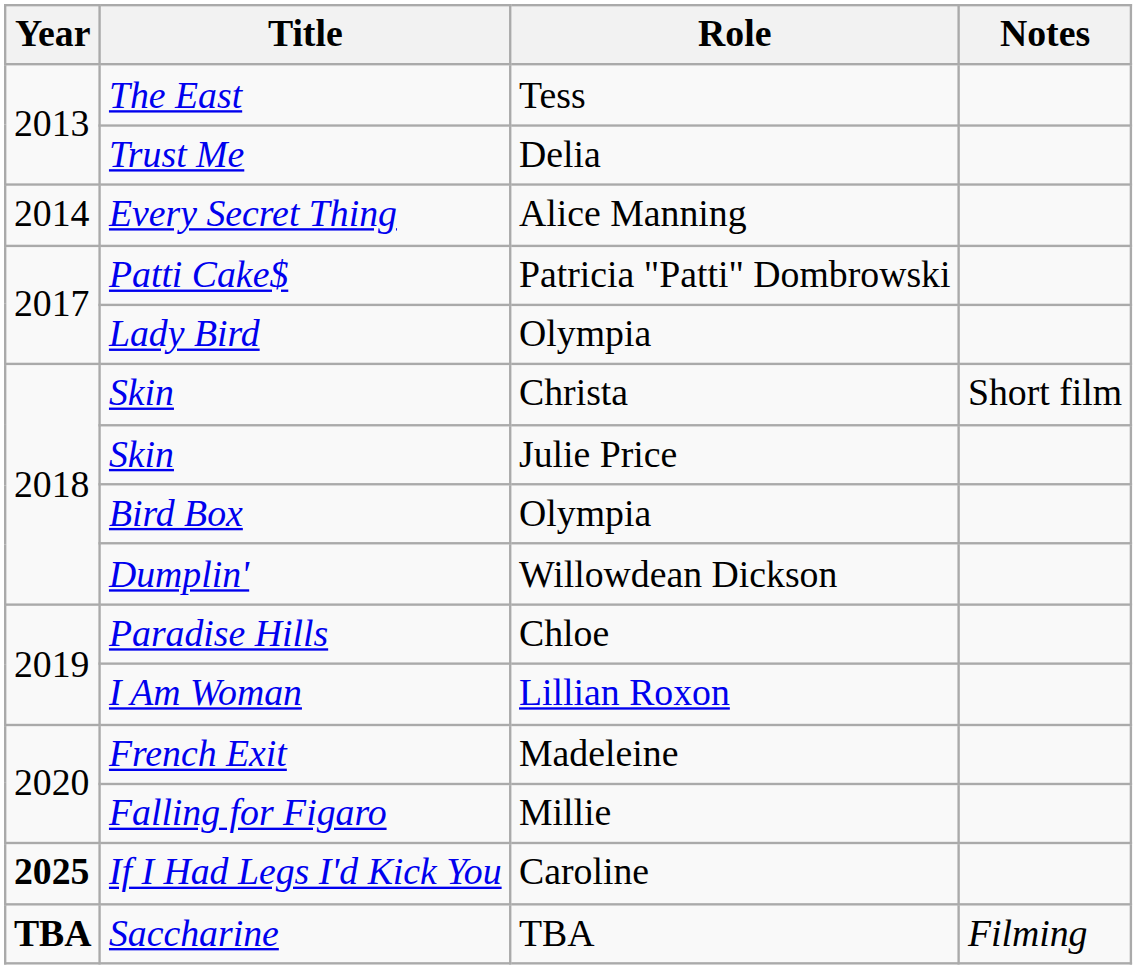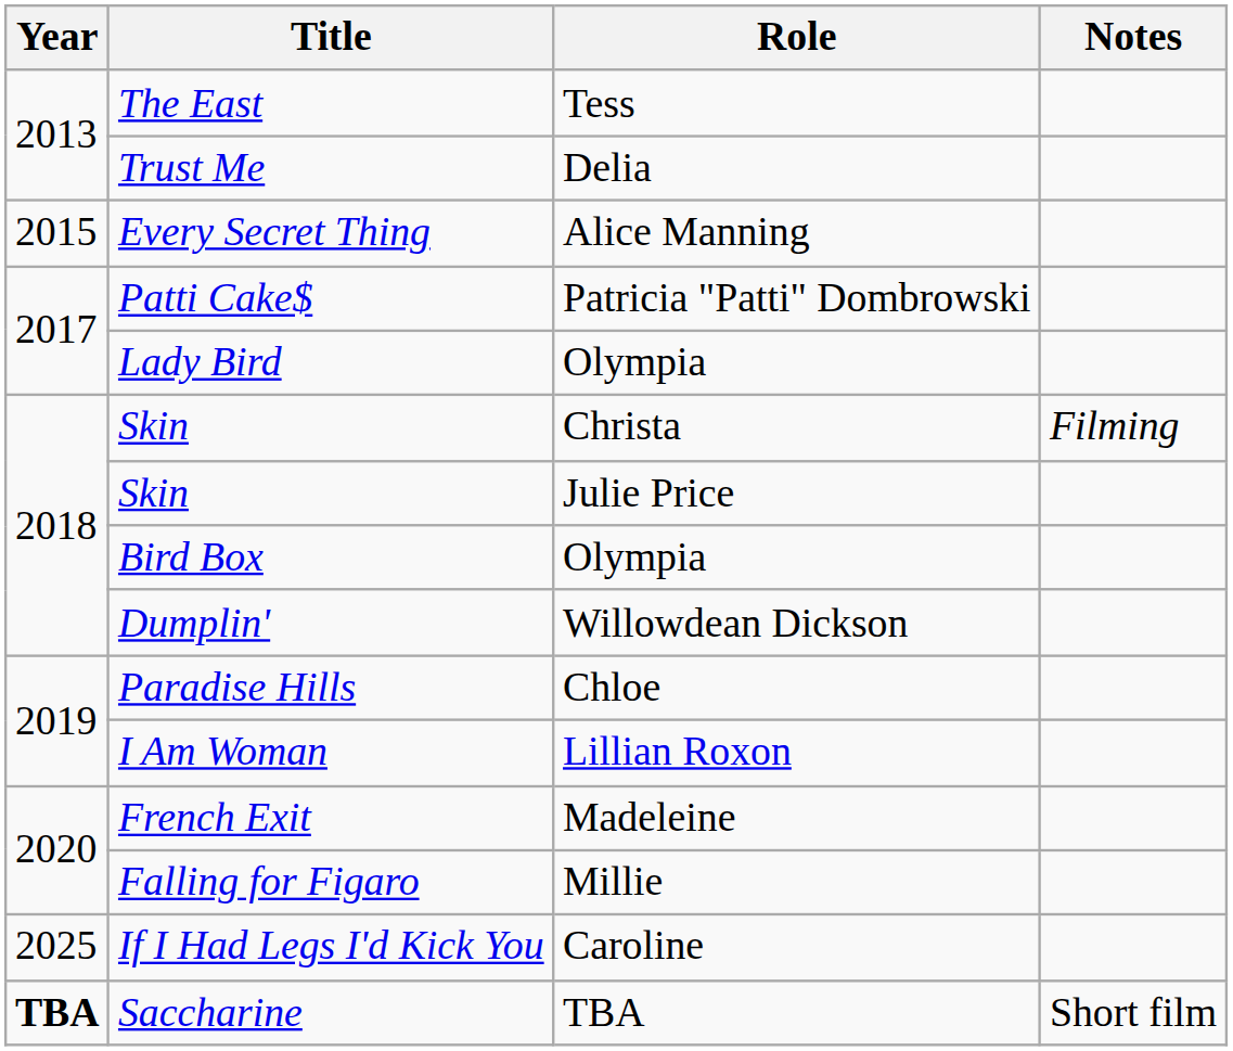 <table class="wikitable sortable">
 <tr>
 <th>Year</th>
 <th>Title</th>
 <th>Role</th>
 <th>Notes</th>
 </tr>
 <tr>
 <td rowspan=2>2013</td>
 <td><em><a href='#'>The East</a></em></td>
 <td>Tess</td>
 <td></td>
 </tr>
 <tr>
 <td><em><a href='#'>Trust Me</a></em></td>
 <td>Delia</td>
 <td></td>
 </tr>
 <tr>
-<td>2014</td>
+<td>2015</td>
 <td><em><a href='#'>Every Secret Thing</a></em></td>
 <td>Alice Manning</td>
 <td></td>
 </tr>
 <tr>
 <td rowspan=2>2017</td>
 <td><em><a href='#'>Patti Cake$</a></em></td>
 <td>Patricia "Patti" Dombrowski</td>
 <td></td>
 </tr>
 <tr>
 <td><em><a href='#'>Lady Bird</a></em></td>
 <td>Olympia</td>
 <td></td>
 </tr>
 <tr>
 <td rowspan=4>2018</td>
 <td><em><a href='#'>Skin</a></em></td>
 <td>Christa</td>
-<td>Short film</td>
+<td><em>Filming</em></td>
 </tr>
 <tr>
 <td><em><a href='#'>Skin</a></em></td>
 <td>Julie Price</td>
 <td></td>
 </tr>
 <tr>
 <td><em><a href='#'>Bird Box</a></em></td>
 <td>Olympia</td>
 <td></td>
 </tr>
 <tr>
 <td><em><a href='#'>Dumplin'</a></em></td>
 <td>Willowdean Dickson</td>
 <td></td>
 </tr>
 <tr>
 <td rowspan=2>2019</td>
 <td><em><a href='#'>Paradise Hills</a></em></td>
 <td>Chloe</td>
 <td></td>
 </tr>
 <tr>
 <td><em><a href='#'>I Am Woman</a></em></td>
 <td><a href='#'>Lillian Roxon</a></td>
 <td></td>
 </tr>
 <tr>
 <td rowspan=2>2020</td>
 <td><em><a href='#'>French Exit</a></em></td>
 <td>Madeleine</td>
 <td></td>
 </tr>
 <tr>
 <td><em><a href='#'>Falling for Figaro</a></em></td>
 <td>Millie</td>
 <td></td>
 </tr>
 <tr>
-<td><strong>2025</strong></td>
+<td>2025</td>
 <td><em><a href='#'>If I Had Legs I'd Kick You</a></em></td>
 <td>Caroline</td>
 <td></td>
 </tr>
 <tr>
 <td><strong>TBA</strong></td>
 <td><em><a href='#'>Saccharine</a></em></td>
 <td>TBA</td>
-<td><em>Filming</em></td>
+<td>Short film</td>
 </tr>
 </table>
